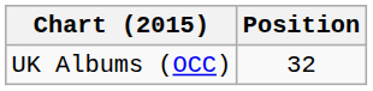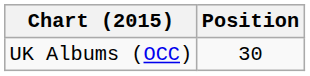 <table class="wikitable sortable">
 <tr>
 <th>Chart (2015)</th>
 <th>Position</th>
 </tr>
 <tr>
 <td>UK Albums (<a href='#'>OCC</a>)</td>
-<td style="text-align:center;">32</td>
+<td style="text-align:center;">30</td>
 </tr>
 </table>
